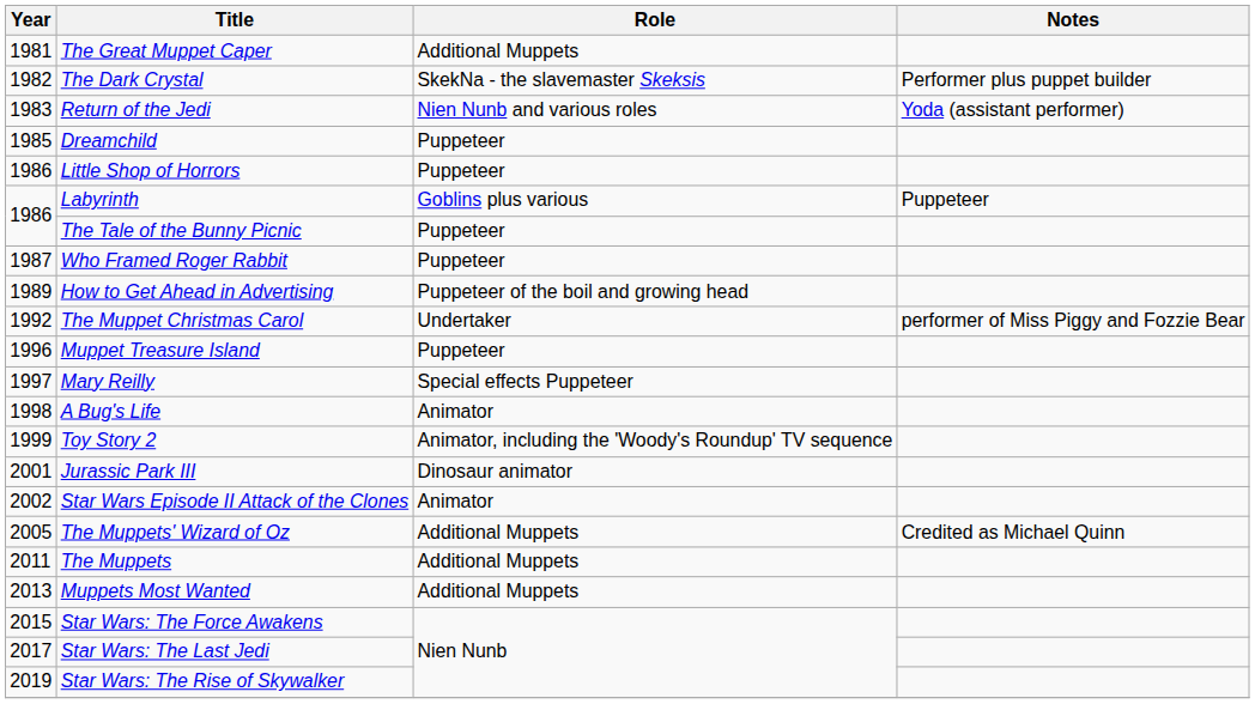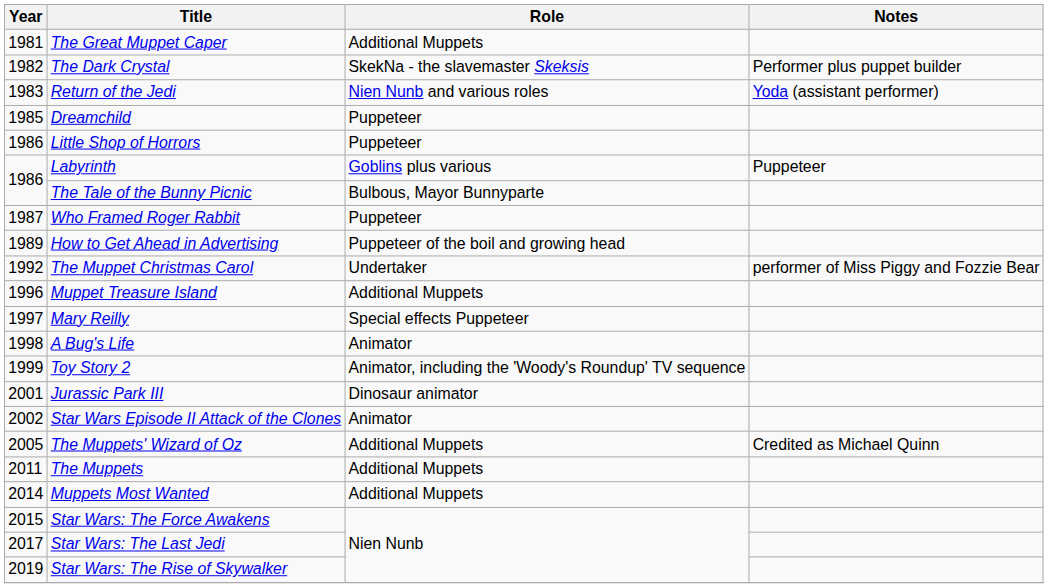 <table class="wikitable">
 <tr>
 <th>Year</th>
 <th>Title</th>
 <th>Role</th>
 <th>Notes</th>
 </tr>
 <tr>
 <td>1981</td>
 <td><em><a href='#'>The Great Muppet Caper</a></em></td>
 <td>Additional Muppets</td>
 <td></td>
 </tr>
 <tr>
 <td>1982</td>
 <td><em><a href='#'>The Dark Crystal</a></em></td>
 <td>SkekNa - the slavemaster <em><a href='#'>Skeksis</a></em></td>
 <td>Performer plus puppet builder</td>
 </tr>
 <tr>
 <td>1983</td>
 <td><em><a href='#'>Return of the Jedi</a></em></td>
 <td><a href='#'>Nien Nunb</a> and various roles</td>
 <td><a href='#'>Yoda</a> (assistant performer)</td>
 </tr>
 <tr>
 <td>1985</td>
 <td><em><a href='#'>Dreamchild</a></em></td>
 <td>Puppeteer</td>
 <td></td>
 </tr>
 <tr>
 <td>1986</td>
 <td><em><a href='#'>Little Shop of Horrors</a></em></td>
 <td>Puppeteer</td>
 <td></td>
 </tr>
 <tr>
 <td rowspan="2">1986</td>
 <td><em><a href='#'>Labyrinth</a></em></td>
 <td><a href='#'>Goblins</a> plus various</td>
 <td>Puppeteer</td>
 </tr>
 <tr>
 <td><em><a href='#'>The Tale of the Bunny Picnic</a></em></td>
-<td>Puppeteer</td>
+<td>Bulbous, Mayor Bunnyparte</td>
 <td></td>
 </tr>
 <tr>
 <td>1987</td>
 <td><em><a href='#'>Who Framed Roger Rabbit</a></em></td>
 <td>Puppeteer</td>
 <td></td>
 </tr>
 <tr>
 <td>1989</td>
 <td><em><a href='#'>How to Get Ahead in Advertising</a></em></td>
 <td>Puppeteer of the boil and growing head</td>
 <td></td>
 </tr>
 <tr>
 <td>1992</td>
 <td><em><a href='#'>The Muppet Christmas Carol</a></em></td>
 <td>Undertaker</td>
 <td>performer of Miss Piggy and Fozzie Bear</td>
 </tr>
 <tr>
 <td>1996</td>
 <td><em><a href='#'>Muppet Treasure Island</a></em></td>
-<td>Puppeteer</td>
+<td>Additional Muppets</td>
 <td></td>
 </tr>
 <tr>
 <td>1997</td>
 <td><em><a href='#'>Mary Reilly</a></em></td>
 <td>Special effects Puppeteer</td>
 <td></td>
 </tr>
 <tr>
 <td>1998</td>
 <td><em><a href='#'>A Bug's Life</a></em></td>
 <td>Animator</td>
 <td></td>
 </tr>
 <tr>
 <td>1999</td>
 <td><em><a href='#'>Toy Story 2</a></em></td>
 <td>Animator, including the 'Woody's Roundup' TV sequence</td>
 <td></td>
 </tr>
 <tr>
 <td>2001</td>
 <td><em><a href='#'>Jurassic Park III</a> </em></td>
 <td>Dinosaur animator</td>
 <td></td>
 </tr>
 <tr>
 <td>2002</td>
 <td><em><a href='#'>Star Wars Episode II Attack of the Clones</a></em></td>
 <td>Animator</td>
 <td></td>
 </tr>
 <tr>
 <td>2005</td>
 <td><em><a href='#'>The Muppets' Wizard of Oz</a></em></td>
 <td>Additional Muppets</td>
 <td>Credited as Michael Quinn</td>
 </tr>
 <tr>
 <td>2011</td>
 <td><em><a href='#'>The Muppets</a></em></td>
 <td>Additional Muppets</td>
 <td></td>
 </tr>
 <tr>
-<td>2013</td>
+<td>2014</td>
 <td><em><a href='#'>Muppets Most Wanted</a></em></td>
 <td>Additional Muppets</td>
 <td></td>
 </tr>
 <tr>
 <td>2015</td>
 <td><em><a href='#'>Star Wars: The Force Awakens</a></em></td>
 <td rowspan="3">Nien Nunb</td>
 <td></td>
 </tr>
 <tr>
 <td>2017</td>
 <td><em><a href='#'>Star Wars: The Last Jedi</a></em></td>
 <td></td>
 </tr>
 <tr>
 <td>2019</td>
 <td><em><a href='#'>Star Wars: The Rise of Skywalker</a></em></td>
 <td></td>
 </tr>
 <tr>
 </tr>
 </table>
